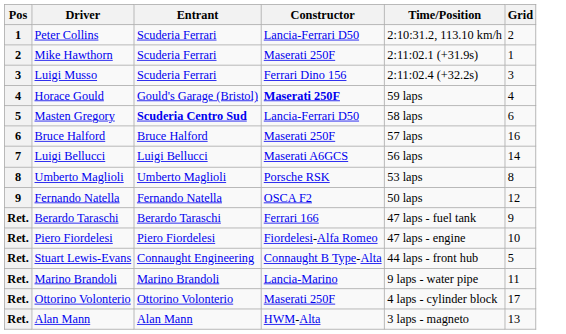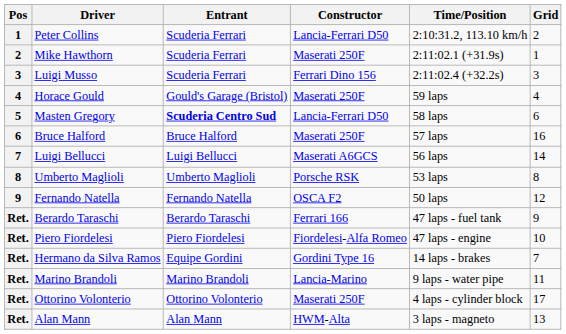 <table class="wikitable" style="font-size: 95%">
 <tr>
 <th>Pos</th>
 <th>Driver</th>
 <th>Entrant</th>
 <th>Constructor</th>
 <th>Time/Position</th>
 <th>Grid</th>
 </tr>
 <tr>
 <th>1</th>
 <td> <a href='#'>Peter Collins</a></td>
 <td><a href='#'>Scuderia Ferrari</a></td>
 <td><a href='#'>Lancia-Ferrari D50</a></td>
 <td>2:10:31.2, 113.10 km/h</td>
 <td>2</td>
 </tr>
 <tr>
 <th>2</th>
 <td> <a href='#'>Mike Hawthorn</a></td>
 <td><a href='#'>Scuderia Ferrari</a></td>
 <td><a href='#'>Maserati 250F</a></td>
 <td>2:11:02.1 (+31.9s)</td>
 <td>1</td>
 </tr>
 <tr>
 <th>3</th>
 <td> <a href='#'>Luigi Musso</a></td>
 <td><a href='#'>Scuderia Ferrari</a></td>
 <td><a href='#'>Ferrari Dino 156</a></td>
 <td>2:11:02.4 (+32.2s)</td>
 <td>3</td>
 </tr>
 <tr>
 <th>4</th>
 <td> <a href='#'>Horace Gould</a></td>
 <td><a href='#'>Gould's Garage (Bristol)</a></td>
-<td><strong><a href='#'>Maserati 250F</a></strong></td>
+<td><a href='#'>Maserati 250F</a></td>
 <td>59 laps</td>
 <td>4</td>
 </tr>
 <tr>
 <th>5</th>
 <td> <a href='#'>Masten Gregory</a></td>
 <td><strong><a href='#'>Scuderia Centro Sud</a></strong></td>
 <td><a href='#'>Lancia-Ferrari D50</a></td>
 <td>58 laps</td>
 <td>6</td>
 </tr>
 <tr>
 <th>6</th>
 <td> <a href='#'>Bruce Halford</a></td>
 <td><a href='#'>Bruce Halford</a></td>
 <td><a href='#'>Maserati 250F</a></td>
 <td>57 laps</td>
 <td>16</td>
 </tr>
 <tr>
 <th>7</th>
 <td> <a href='#'>Luigi Bellucci</a></td>
 <td><a href='#'>Luigi Bellucci</a></td>
 <td><a href='#'>Maserati A6GCS</a></td>
 <td>56 laps</td>
 <td>14</td>
 </tr>
 <tr>
 <th>8</th>
 <td> <a href='#'>Umberto Maglioli</a></td>
 <td><a href='#'>Umberto Maglioli</a></td>
 <td><a href='#'>Porsche RSK</a></td>
 <td>53 laps</td>
 <td>8</td>
 </tr>
 <tr>
 <th>9</th>
 <td> <a href='#'>Fernando Natella</a></td>
 <td><a href='#'>Fernando Natella</a></td>
 <td><a href='#'>OSCA F2</a></td>
 <td>50 laps</td>
 <td>12</td>
 </tr>
 <tr>
 <th>Ret.</th>
 <td> <a href='#'>Berardo Taraschi</a></td>
 <td><a href='#'>Berardo Taraschi</a></td>
 <td><a href='#'>Ferrari 166</a></td>
 <td>47 laps - fuel tank</td>
 <td>9</td>
 </tr>
 <tr>
 <th>Ret.</th>
 <td> <a href='#'>Piero Fiordelesi</a></td>
 <td><a href='#'>Piero Fiordelesi</a></td>
 <td><a href='#'>Fiordelesi</a>-<a href='#'>Alfa Romeo</a></td>
 <td>47 laps - engine</td>
 <td>10</td>
 </tr>
 <tr>
 <th>Ret.</th>
-<td> <a href='#'>Stuart Lewis-Evans</a></td>
-<td><a href='#'>Connaught Engineering</a></td>
-<td><a href='#'>Connaught B Type</a>-<a href='#'>Alta</a></td>
-<td>44 laps - front hub</td>
-<td>5</td>
+<td> <a href='#'>Hermano da Silva Ramos</a></td>
+<td><a href='#'>Equipe Gordini</a></td>
+<td><a href='#'>Gordini Type 16</a></td>
+<td>14 laps - brakes</td>
+<td>7</td>
 </tr>
 <tr>
 <th>Ret.</th>
 <td> <a href='#'>Marino Brandoli</a></td>
 <td><a href='#'>Marino Brandoli</a></td>
 <td><a href='#'>Lancia-Marino</a></td>
 <td>9 laps - water pipe</td>
 <td>11</td>
 </tr>
 <tr>
 <th>Ret.</th>
 <td> <a href='#'>Ottorino Volonterio</a></td>
 <td><a href='#'>Ottorino Volonterio</a></td>
 <td><a href='#'>Maserati 250F</a></td>
 <td>4 laps - cylinder block</td>
 <td>17</td>
 </tr>
 <tr>
 <th>Ret.</th>
 <td> <a href='#'>Alan Mann</a></td>
 <td><a href='#'>Alan Mann</a></td>
 <td><a href='#'>HWM</a>-<a href='#'>Alta</a></td>
 <td>3 laps - magneto</td>
 <td>13</td>
 </tr>
 </table>
